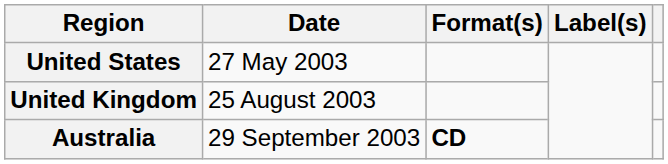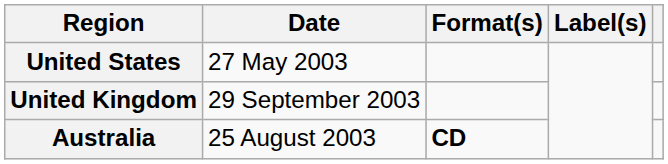 <table class="wikitable plainrowheaders">
 <tr>
 <th scope="col">Region</th>
 <th scope="col">Date</th>
 <th scope="col">Format(s)</th>
 <th scope="col">Label(s)</th>
 <th scope="col"></th>
 </tr>
 <tr>
 <th scope="row">United States</th>
 <td>27 May 2003</td>
 <td></td>
 <td rowspan="3"></td>
 <td align="center"></td>
 </tr>
 <tr>
 <th scope="row">United Kingdom</th>
-<td>25 August 2003</td>
+<td>29 September 2003</td>
 <td></td>
 <td align="center"></td>
 </tr>
 <tr>
 <th scope="row">Australia</th>
-<td>29 September 2003</td>
+<td>25 August 2003</td>
 <td><strong>CD</strong></td>
 <td align="center"></td>
 </tr>
 </table>
